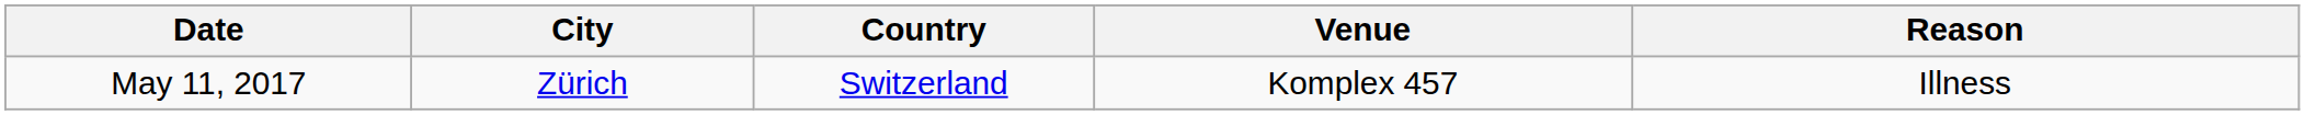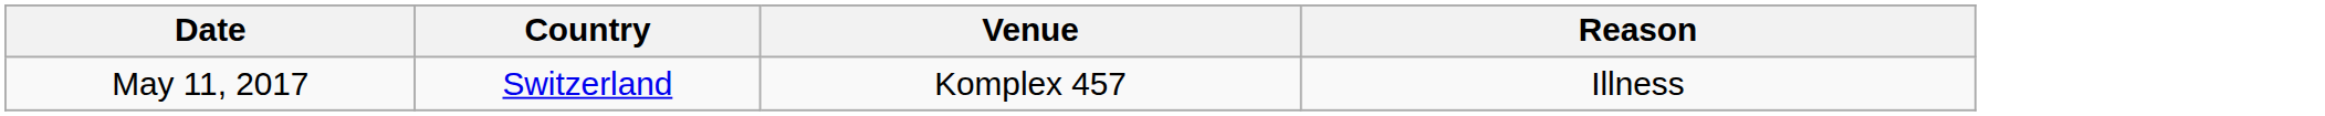 <table class="wikitable" style="text-align:center;">
 <tr>
 <th scope="col" style="width:12em;">Date</th>
-<th scope="col" style="width:10em;">City</th>
 <th scope="col" style="width:10em;">Country</th>
 <th scope="col" style="width:16em;">Venue</th>
 <th scope="col" style="width:20em;">Reason</th>
 </tr>
 <tr>
 <td>May 11, 2017</td>
-<td><a href='#'>Zürich</a></td>
 <td><a href='#'>Switzerland</a></td>
 <td>Komplex 457</td>
 <td>Illness</td>
 </tr>
 </table>
